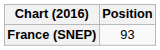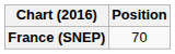 <table class="wikitable plainrowheaders" style="text-align:center;">
 <tr>
 <th scope="col">Chart (2016)</th>
 <th scope="col">Position</th>
 </tr>
 <tr>
 <th scope="row">France (SNEP)</th>
-<td>93</td>
+<td>70</td>
 </tr>
 </table>
